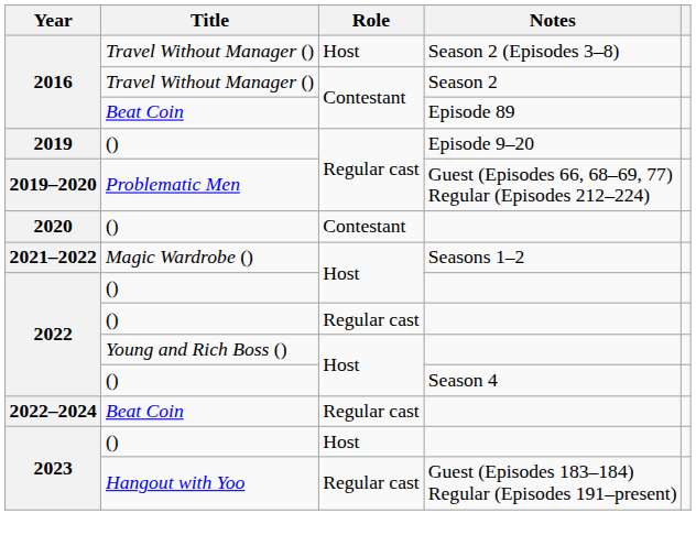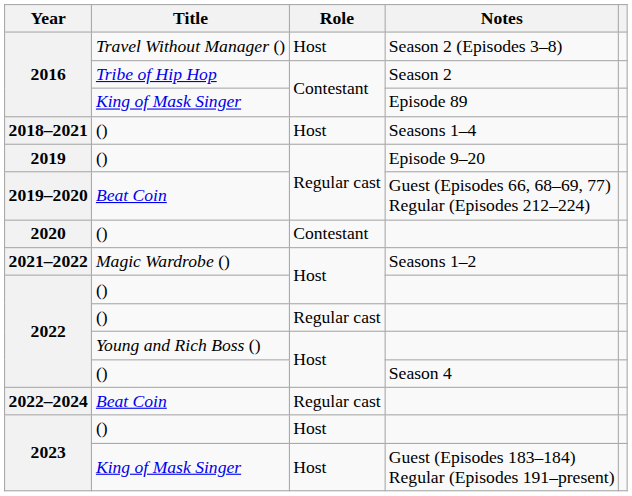 <table class="wikitable plainrowheaders sortable">
 <tr>
 <th scope="col">Year</th>
 <th scope="col">Title</th>
 <th scope="col">Role</th>
 <th scope="col">Notes</th>
 <th scope="col" class="unsortable"></th>
 </tr>
 <tr>
 <th scope="row" rowspan="3">2016</th>
 <td><em>Travel Without Manager</em> ()</td>
 <td>Host</td>
 <td>Season 2 (Episodes 3–8)</td>
 <td style="text-align:center"></td>
 </tr>
 <tr>
-<td><em>Travel Without Manager</em> ()</td>
+<td><em><a href='#'>Tribe of Hip Hop</a></em></td>
 <td rowspan="2">Contestant</td>
 <td>Season 2</td>
 <td style="text-align:center"></td>
 </tr>
 <tr>
-<td><em><a href='#'>Beat Coin</a></em></td>
+<td><em><a href='#'>King of Mask Singer</a></em></td>
 <td>Episode 89</td>
+<td style="text-align:center"></td>
+</tr>
+<tr>
+<th scope="row">2018–2021</th>
+<td><em></em> ()</td>
+<td>Host</td>
+<td>Seasons 1–4</td>
 <td style="text-align:center"></td>
 </tr>
 <tr>
 <th scope="row">2019</th>
 <td><em></em> ()</td>
 <td rowspan="2">Regular cast</td>
 <td>Episode 9–20</td>
 <td></td>
 </tr>
 <tr>
 <th scope="row">2019–2020</th>
-<td><em><a href='#'>Problematic Men</a></em></td>
+<td><em><a href='#'>Beat Coin</a></em></td>
 <td>Guest (Episodes 66, 68–69, 77)<br>Regular (Episodes 212–224)</td>
 <td style="text-align:center"></td>
 </tr>
 <tr>
 <th scope="row">2020</th>
 <td><em></em> ()</td>
 <td>Contestant</td>
 <td></td>
 <td style="text-align:center"></td>
 </tr>
 <tr>
 <th scope="row">2021–2022</th>
 <td><em>Magic Wardrobe</em> ()</td>
 <td rowspan="2">Host</td>
 <td>Seasons 1–2</td>
 <td style="text-align:center"></td>
 </tr>
 <tr>
 <th scope="row" rowspan="4">2022</th>
 <td><em></em> ()</td>
 <td></td>
 <td style="text-align:center"></td>
 </tr>
 <tr>
 <td><em></em> ()</td>
 <td>Regular cast</td>
 <td></td>
 <td style="text-align:center"></td>
 </tr>
 <tr>
 <td><em>Young and Rich Boss</em> ()</td>
 <td rowspan="2">Host</td>
 <td></td>
 <td style="text-align:center"></td>
 </tr>
 <tr>
 <td><em></em> ()</td>
 <td>Season 4</td>
 <td style="text-align:center"></td>
 </tr>
 <tr>
 <th scope="row">2022–2024</th>
 <td><em><a href='#'>Beat Coin</a></em></td>
 <td>Regular cast</td>
 <td></td>
 <td style="text-align:center"></td>
 </tr>
 <tr>
 <th scope="row" rowspan="2">2023</th>
 <td><em></em> ()</td>
 <td>Host</td>
 <td></td>
 <td style="text-align:center"></td>
 </tr>
 <tr>
-<td><em><a href='#'>Hangout with Yoo</a></em></td>
-<td>Regular cast</td>
+<td><em><a href='#'>King of Mask Singer</a></em></td>
+<td>Host</td>
 <td>Guest (Episodes 183–184)<br>Regular (Episodes 191–present)</td>
 <td style="text-align:center"></td>
 </tr>
 </table>
